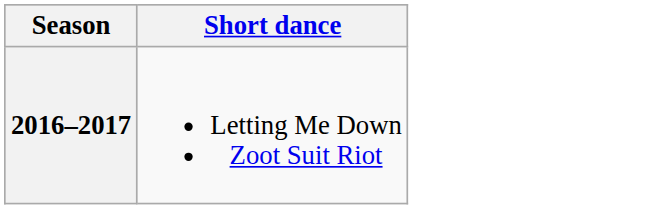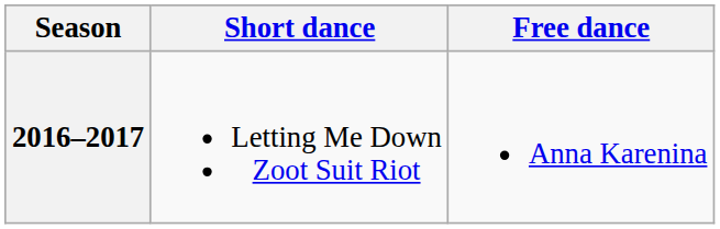 <table class=wikitable style=text-align:center>
 <tr>
 <th>Season</th>
 <th><a href='#'>Short dance</a></th>
+<th><a href='#'>Free dance</a></th>
 </tr>
 <tr>
 <th>2016–2017 <br> </th>
 <td><br><ul><li> Letting Me Down <br></li><li> <a href='#'>Zoot Suit Riot</a> <br></li></ul></td>
+<td><br><ul><li><a href='#'>Anna Karenina</a> <br></li></ul></td>
 </tr>
 </table>
